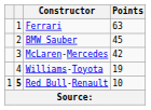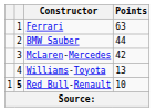 <table class="wikitable" style="font-size: 85%;">
 <tr>
 <th></th>
 <th></th>
 <th>Constructor</th>
 <th>Points</th>
 </tr>
 <tr>
 <td></td>
 <td align="center">1</td>
 <td> <a href='#'>Ferrari</a></td>
 <td>63</td>
 </tr>
 <tr>
 <td></td>
 <td align="center">2</td>
 <td> <a href='#'>BMW Sauber</a></td>
-<td>45</td>
+<td>44</td>
 </tr>
 <tr>
 <td></td>
 <td align="center">3</td>
 <td> <a href='#'>McLaren</a>-<a href='#'>Mercedes</a></td>
 <td>42</td>
 </tr>
 <tr>
 <td></td>
 <td align="center">4</td>
 <td> <a href='#'>Williams</a>-<a href='#'>Toyota</a></td>
-<td>19</td>
+<td>13</td>
 </tr>
 <tr>
 <td> 1</td>
 <td align="center"><strong>5</strong></td>
 <td> <a href='#'>Red Bull</a>-<a href='#'>Renault</a></td>
 <td>10</td>
 </tr>
 <tr>
 <th colspan=4>Source:</th>
 </tr>
 </table>
